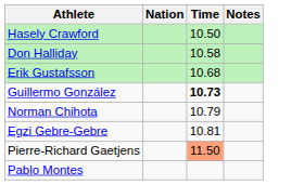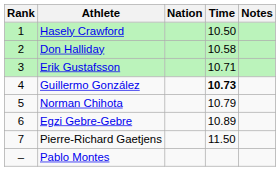 <table class="wikitable sortable" style="text-align:center">
 <tr>
+<th>Rank</th>
 <th>Athlete</th>
 <th>Nation</th>
 <th>Time</th>
 <th>Notes</th>
 </tr>
 <tr bgcolor=bbf3bb>
+<td>1</td>
 <td align=left><a href='#'>Hasely Crawford</a></td>
 <td align=left></td>
 <td>10.50</td>
 <td></td>
 </tr>
 <tr bgcolor=bbf3bb>
+<td>2</td>
 <td align=left><a href='#'>Don Halliday</a></td>
 <td align=left></td>
 <td>10.58</td>
 <td></td>
 </tr>
 <tr bgcolor=bbf3bb>
+<td>3</td>
 <td align=left><a href='#'>Erik Gustafsson</a></td>
 <td align=left></td>
-<td>10.68</td>
+<td>10.71</td>
 <td></td>
 </tr>
 <tr>
+<td>4</td>
 <td align=left><a href='#'>Guillermo González</a></td>
 <td align=left></td>
 <td><strong>10.73</strong></td>
 <td></td>
 </tr>
 <tr>
+<td>5</td>
 <td align=left><a href='#'>Norman Chihota</a></td>
 <td align=left></td>
 <td>10.79</td>
 <td></td>
 </tr>
 <tr>
+<td>6</td>
 <td align=left><a href='#'>Egzi Gebre-Gebre</a></td>
 <td align=left></td>
-<td>10.81</td>
+<td>10.89</td>
 <td></td>
 </tr>
 <tr>
+<td>7</td>
 <td align=left>Pierre-Richard Gaetjens</td>
 <td align=left></td>
-<td style="background: lightsalmon;">11.50</td>
+<td>11.50</td>
 <td></td>
 </tr>
 <tr>
+<td data-sort-value=8>–</td>
 <td align=left><a href='#'>Pablo Montes</a></td>
 <td align=left></td>
 <td></td>
 <td></td>
 </tr>
 </table>
